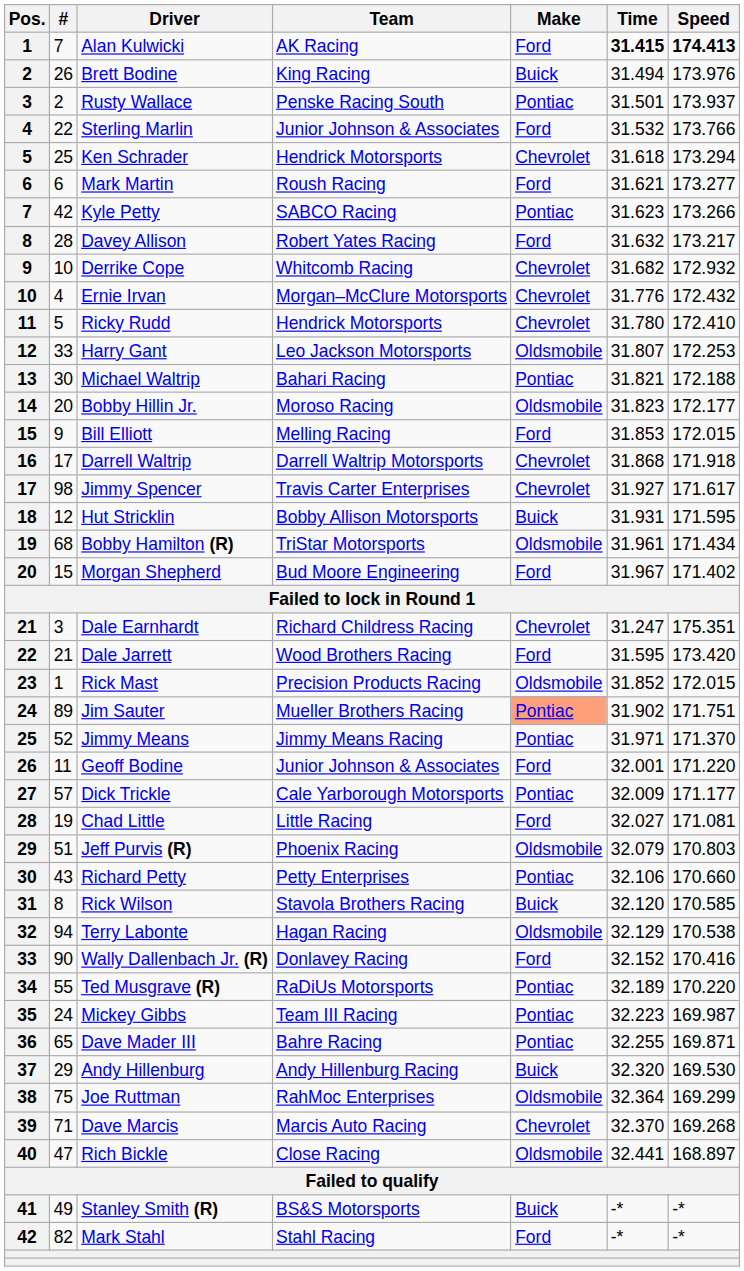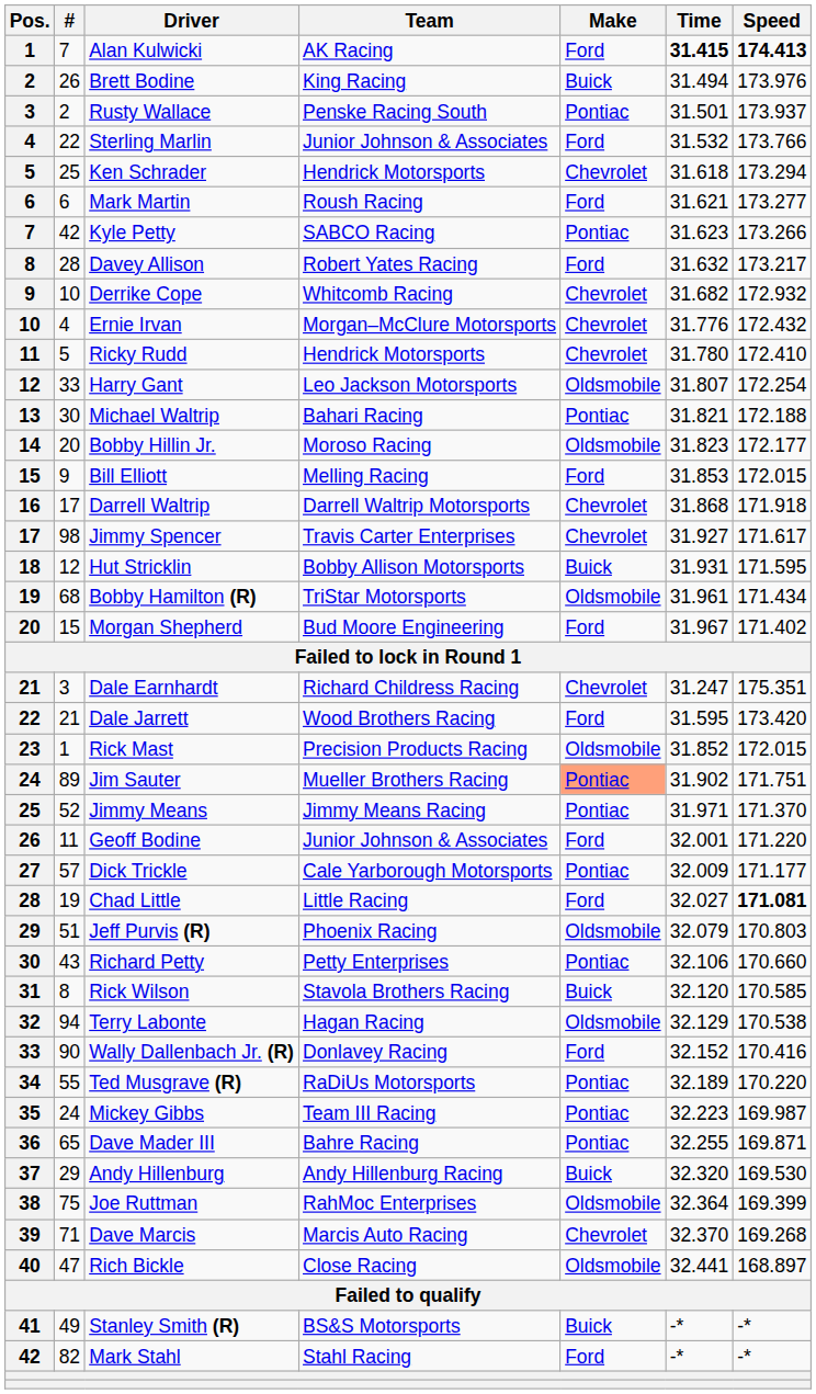 <table class="wikitable" style="font-size:95%">
 <tr>
 <th>Pos.</th>
 <th>#</th>
 <th>Driver</th>
 <th>Team</th>
 <th>Make</th>
 <th>Time</th>
 <th>Speed</th>
 </tr>
 <tr>
 <th>1</th>
 <td>7</td>
 <td><a href='#'>Alan Kulwicki</a></td>
 <td><a href='#'>AK Racing</a></td>
 <td><a href='#'>Ford</a></td>
 <td><strong>31.415</strong></td>
 <td><strong>174.413</strong></td>
 </tr>
 <tr>
 <th>2</th>
 <td>26</td>
 <td><a href='#'>Brett Bodine</a></td>
 <td><a href='#'>King Racing</a></td>
 <td><a href='#'>Buick</a></td>
 <td>31.494</td>
 <td>173.976</td>
 </tr>
 <tr>
 <th>3</th>
 <td>2</td>
 <td><a href='#'>Rusty Wallace</a></td>
 <td><a href='#'>Penske Racing South</a></td>
 <td><a href='#'>Pontiac</a></td>
 <td>31.501</td>
 <td>173.937</td>
 </tr>
 <tr>
 <th>4</th>
 <td>22</td>
 <td><a href='#'>Sterling Marlin</a></td>
 <td><a href='#'>Junior Johnson & Associates</a></td>
 <td><a href='#'>Ford</a></td>
 <td>31.532</td>
 <td>173.766</td>
 </tr>
 <tr>
 <th>5</th>
 <td>25</td>
 <td><a href='#'>Ken Schrader</a></td>
 <td><a href='#'>Hendrick Motorsports</a></td>
 <td><a href='#'>Chevrolet</a></td>
 <td>31.618</td>
 <td>173.294</td>
 </tr>
 <tr>
 <th>6</th>
 <td>6</td>
 <td><a href='#'>Mark Martin</a></td>
 <td><a href='#'>Roush Racing</a></td>
 <td><a href='#'>Ford</a></td>
 <td>31.621</td>
 <td>173.277</td>
 </tr>
 <tr>
 <th>7</th>
 <td>42</td>
 <td><a href='#'>Kyle Petty</a></td>
 <td><a href='#'>SABCO Racing</a></td>
 <td><a href='#'>Pontiac</a></td>
 <td>31.623</td>
 <td>173.266</td>
 </tr>
 <tr>
 <th>8</th>
 <td>28</td>
 <td><a href='#'>Davey Allison</a></td>
 <td><a href='#'>Robert Yates Racing</a></td>
 <td><a href='#'>Ford</a></td>
 <td>31.632</td>
 <td>173.217</td>
 </tr>
 <tr>
 <th>9</th>
 <td>10</td>
 <td><a href='#'>Derrike Cope</a></td>
 <td><a href='#'>Whitcomb Racing</a></td>
 <td><a href='#'>Chevrolet</a></td>
 <td>31.682</td>
 <td>172.932</td>
 </tr>
 <tr>
 <th>10</th>
 <td>4</td>
 <td><a href='#'>Ernie Irvan</a></td>
 <td><a href='#'>Morgan–McClure Motorsports</a></td>
 <td><a href='#'>Chevrolet</a></td>
 <td>31.776</td>
 <td>172.432</td>
 </tr>
 <tr>
 <th>11</th>
 <td>5</td>
 <td><a href='#'>Ricky Rudd</a></td>
 <td><a href='#'>Hendrick Motorsports</a></td>
 <td><a href='#'>Chevrolet</a></td>
 <td>31.780</td>
 <td>172.410</td>
 </tr>
 <tr>
 <th>12</th>
 <td>33</td>
 <td><a href='#'>Harry Gant</a></td>
 <td><a href='#'>Leo Jackson Motorsports</a></td>
 <td><a href='#'>Oldsmobile</a></td>
 <td>31.807</td>
-<td>172.253</td>
+<td>172.254</td>
 </tr>
 <tr>
 <th>13</th>
 <td>30</td>
 <td><a href='#'>Michael Waltrip</a></td>
 <td><a href='#'>Bahari Racing</a></td>
 <td><a href='#'>Pontiac</a></td>
 <td>31.821</td>
 <td>172.188</td>
 </tr>
 <tr>
 <th>14</th>
 <td>20</td>
 <td><a href='#'>Bobby Hillin Jr.</a></td>
 <td><a href='#'>Moroso Racing</a></td>
 <td><a href='#'>Oldsmobile</a></td>
 <td>31.823</td>
 <td>172.177</td>
 </tr>
 <tr>
 <th>15</th>
 <td>9</td>
 <td><a href='#'>Bill Elliott</a></td>
 <td><a href='#'>Melling Racing</a></td>
 <td><a href='#'>Ford</a></td>
 <td>31.853</td>
 <td>172.015</td>
 </tr>
 <tr>
 <th>16</th>
 <td>17</td>
 <td><a href='#'>Darrell Waltrip</a></td>
 <td><a href='#'>Darrell Waltrip Motorsports</a></td>
 <td><a href='#'>Chevrolet</a></td>
 <td>31.868</td>
 <td>171.918</td>
 </tr>
 <tr>
 <th>17</th>
 <td>98</td>
 <td><a href='#'>Jimmy Spencer</a></td>
 <td><a href='#'>Travis Carter Enterprises</a></td>
 <td><a href='#'>Chevrolet</a></td>
 <td>31.927</td>
 <td>171.617</td>
 </tr>
 <tr>
 <th>18</th>
 <td>12</td>
 <td><a href='#'>Hut Stricklin</a></td>
 <td><a href='#'>Bobby Allison Motorsports</a></td>
 <td><a href='#'>Buick</a></td>
 <td>31.931</td>
 <td>171.595</td>
 </tr>
 <tr>
 <th>19</th>
 <td>68</td>
 <td><a href='#'>Bobby Hamilton</a> <strong>(R)</strong></td>
 <td><a href='#'>TriStar Motorsports</a></td>
 <td><a href='#'>Oldsmobile</a></td>
 <td>31.961</td>
 <td>171.434</td>
 </tr>
 <tr>
 <th>20</th>
 <td>15</td>
 <td><a href='#'>Morgan Shepherd</a></td>
 <td><a href='#'>Bud Moore Engineering</a></td>
 <td><a href='#'>Ford</a></td>
 <td>31.967</td>
 <td>171.402</td>
 </tr>
 <tr>
 <th colspan="7">Failed to lock in Round 1</th>
 </tr>
 <tr>
 <th>21</th>
 <td>3</td>
 <td><a href='#'>Dale Earnhardt</a></td>
 <td><a href='#'>Richard Childress Racing</a></td>
 <td><a href='#'>Chevrolet</a></td>
 <td>31.247</td>
 <td>175.351</td>
 </tr>
 <tr>
 <th>22</th>
 <td>21</td>
 <td><a href='#'>Dale Jarrett</a></td>
 <td><a href='#'>Wood Brothers Racing</a></td>
 <td><a href='#'>Ford</a></td>
 <td>31.595</td>
 <td>173.420</td>
 </tr>
 <tr>
 <th>23</th>
 <td>1</td>
 <td><a href='#'>Rick Mast</a></td>
 <td><a href='#'>Precision Products Racing</a></td>
 <td><a href='#'>Oldsmobile</a></td>
 <td>31.852</td>
 <td>172.015</td>
 </tr>
 <tr>
 <th>24</th>
 <td>89</td>
 <td><a href='#'>Jim Sauter</a></td>
 <td><a href='#'>Mueller Brothers Racing</a></td>
 <td style="background: lightsalmon;"><a href='#'>Pontiac</a></td>
 <td>31.902</td>
 <td>171.751</td>
 </tr>
 <tr>
 <th>25</th>
 <td>52</td>
 <td><a href='#'>Jimmy Means</a></td>
 <td><a href='#'>Jimmy Means Racing</a></td>
 <td><a href='#'>Pontiac</a></td>
 <td>31.971</td>
 <td>171.370</td>
 </tr>
 <tr>
 <th>26</th>
 <td>11</td>
 <td><a href='#'>Geoff Bodine</a></td>
 <td><a href='#'>Junior Johnson & Associates</a></td>
 <td><a href='#'>Ford</a></td>
 <td>32.001</td>
 <td>171.220</td>
 </tr>
 <tr>
 <th>27</th>
 <td>57</td>
 <td><a href='#'>Dick Trickle</a></td>
 <td><a href='#'>Cale Yarborough Motorsports</a></td>
 <td><a href='#'>Pontiac</a></td>
 <td>32.009</td>
 <td>171.177</td>
 </tr>
 <tr>
 <th>28</th>
 <td>19</td>
 <td><a href='#'>Chad Little</a></td>
 <td><a href='#'>Little Racing</a></td>
 <td><a href='#'>Ford</a></td>
 <td>32.027</td>
-<td>171.081</td>
+<td><strong>171.081</strong></td>
 </tr>
 <tr>
 <th>29</th>
 <td>51</td>
 <td><a href='#'>Jeff Purvis</a> <strong>(R)</strong></td>
 <td><a href='#'>Phoenix Racing</a></td>
 <td><a href='#'>Oldsmobile</a></td>
 <td>32.079</td>
 <td>170.803</td>
 </tr>
 <tr>
 <th>30</th>
 <td>43</td>
 <td><a href='#'>Richard Petty</a></td>
 <td><a href='#'>Petty Enterprises</a></td>
 <td><a href='#'>Pontiac</a></td>
 <td>32.106</td>
 <td>170.660</td>
 </tr>
 <tr>
 <th>31</th>
 <td>8</td>
 <td><a href='#'>Rick Wilson</a></td>
 <td><a href='#'>Stavola Brothers Racing</a></td>
 <td><a href='#'>Buick</a></td>
 <td>32.120</td>
 <td>170.585</td>
 </tr>
 <tr>
 <th>32</th>
 <td>94</td>
 <td><a href='#'>Terry Labonte</a></td>
 <td><a href='#'>Hagan Racing</a></td>
 <td><a href='#'>Oldsmobile</a></td>
 <td>32.129</td>
 <td>170.538</td>
 </tr>
 <tr>
 <th>33</th>
 <td>90</td>
 <td><a href='#'>Wally Dallenbach Jr.</a> <strong>(R)</strong></td>
 <td><a href='#'>Donlavey Racing</a></td>
 <td><a href='#'>Ford</a></td>
 <td>32.152</td>
 <td>170.416</td>
 </tr>
 <tr>
 <th>34</th>
 <td>55</td>
 <td><a href='#'>Ted Musgrave</a> <strong>(R)</strong></td>
 <td><a href='#'>RaDiUs Motorsports</a></td>
 <td><a href='#'>Pontiac</a></td>
 <td>32.189</td>
 <td>170.220</td>
 </tr>
 <tr>
 <th>35</th>
 <td>24</td>
 <td><a href='#'>Mickey Gibbs</a></td>
 <td><a href='#'>Team III Racing</a></td>
 <td><a href='#'>Pontiac</a></td>
 <td>32.223</td>
 <td>169.987</td>
 </tr>
 <tr>
 <th>36</th>
 <td>65</td>
 <td><a href='#'>Dave Mader III</a></td>
 <td><a href='#'>Bahre Racing</a></td>
 <td><a href='#'>Pontiac</a></td>
 <td>32.255</td>
 <td>169.871</td>
 </tr>
 <tr>
 <th>37</th>
 <td>29</td>
 <td><a href='#'>Andy Hillenburg</a></td>
 <td><a href='#'>Andy Hillenburg Racing</a></td>
 <td><a href='#'>Buick</a></td>
 <td>32.320</td>
 <td>169.530</td>
 </tr>
 <tr>
 <th>38</th>
 <td>75</td>
 <td><a href='#'>Joe Ruttman</a></td>
 <td><a href='#'>RahMoc Enterprises</a></td>
 <td><a href='#'>Oldsmobile</a></td>
 <td>32.364</td>
-<td>169.299</td>
+<td>169.399</td>
 </tr>
 <tr>
 <th>39</th>
 <td>71</td>
 <td><a href='#'>Dave Marcis</a></td>
 <td><a href='#'>Marcis Auto Racing</a></td>
 <td><a href='#'>Chevrolet</a></td>
 <td>32.370</td>
 <td>169.268</td>
 </tr>
 <tr>
 <th>40</th>
 <td>47</td>
 <td><a href='#'>Rich Bickle</a></td>
 <td><a href='#'>Close Racing</a></td>
 <td><a href='#'>Oldsmobile</a></td>
 <td>32.441</td>
 <td>168.897</td>
 </tr>
 <tr>
 <th colspan="7">Failed to qualify</th>
 </tr>
 <tr>
 <th>41</th>
 <td>49</td>
 <td><a href='#'>Stanley Smith</a> <strong>(R)</strong></td>
 <td><a href='#'>BS&S Motorsports</a></td>
 <td><a href='#'>Buick</a></td>
 <td>-*</td>
 <td>-*</td>
 </tr>
 <tr>
 <th>42</th>
 <td>82</td>
 <td><a href='#'>Mark Stahl</a></td>
 <td><a href='#'>Stahl Racing</a></td>
 <td><a href='#'>Ford</a></td>
 <td>-*</td>
 <td>-*</td>
 </tr>
 <tr>
 <th colspan="7"></th>
 </tr>
 <tr>
 <th colspan="7"></th>
 </tr>
 </table>
